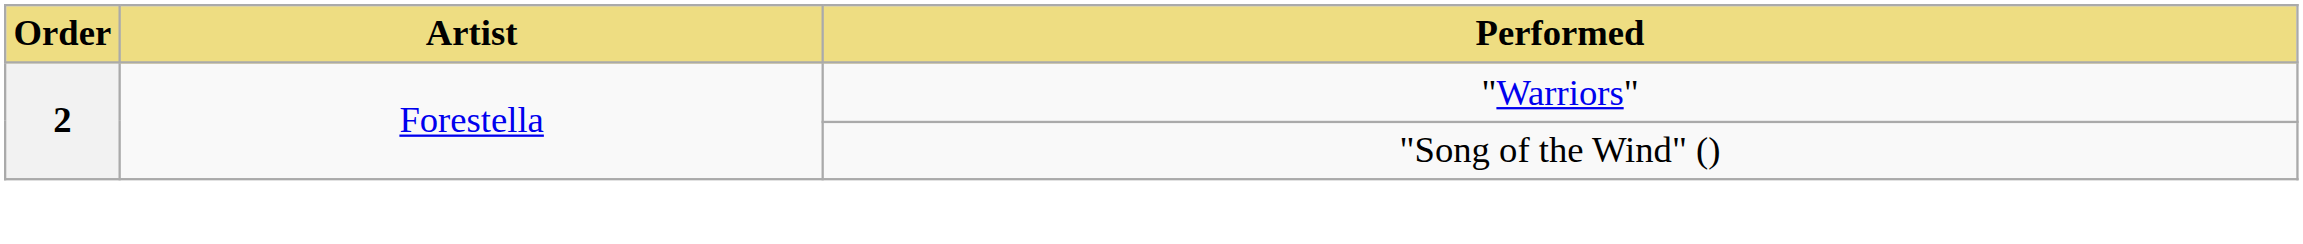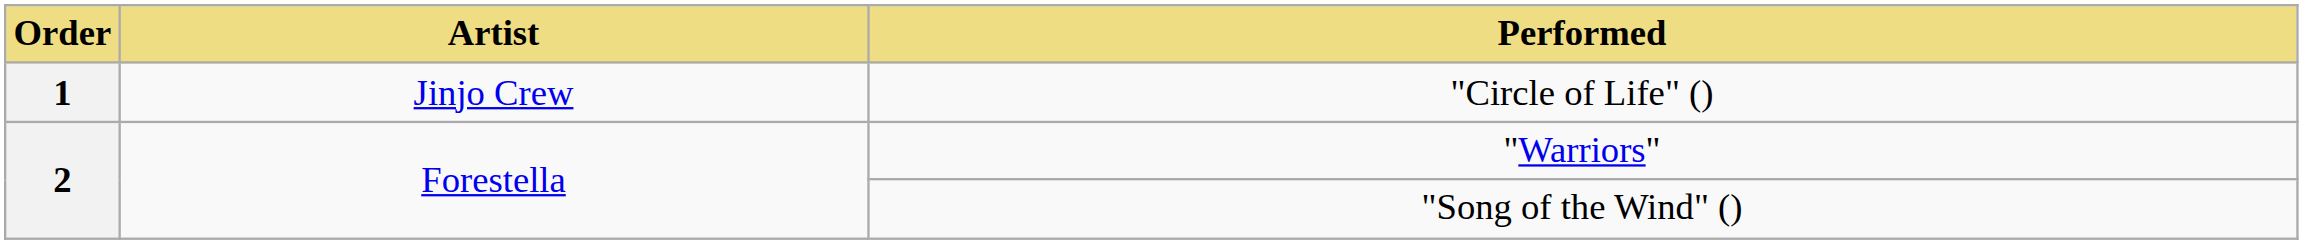 <table class="wikitable" style="text-align:center">
 <tr>
 <th scope="col" style="background:#eedd82; width:5%">Order</th>
 <th scope="col" style="background:#eedd82">Artist</th>
 <th scope="col" style="background:#eedd82">Performed</th>
+</tr>
+<tr>
+<th scope="col">1</th>
+<td><a href='#'>Jinjo Crew</a></td>
+<td>"Circle of Life" ()<br></td>
 </tr>
 <tr>
 <th scope="col" rowspan="2">2</th>
 <td rowspan="2"><a href='#'>Forestella</a></td>
 <td>"<a href='#'>Warriors</a>"<br></td>
 </tr>
 <tr>
 <td>"Song of the Wind" ()<br></td>
 </tr>
 </table>
